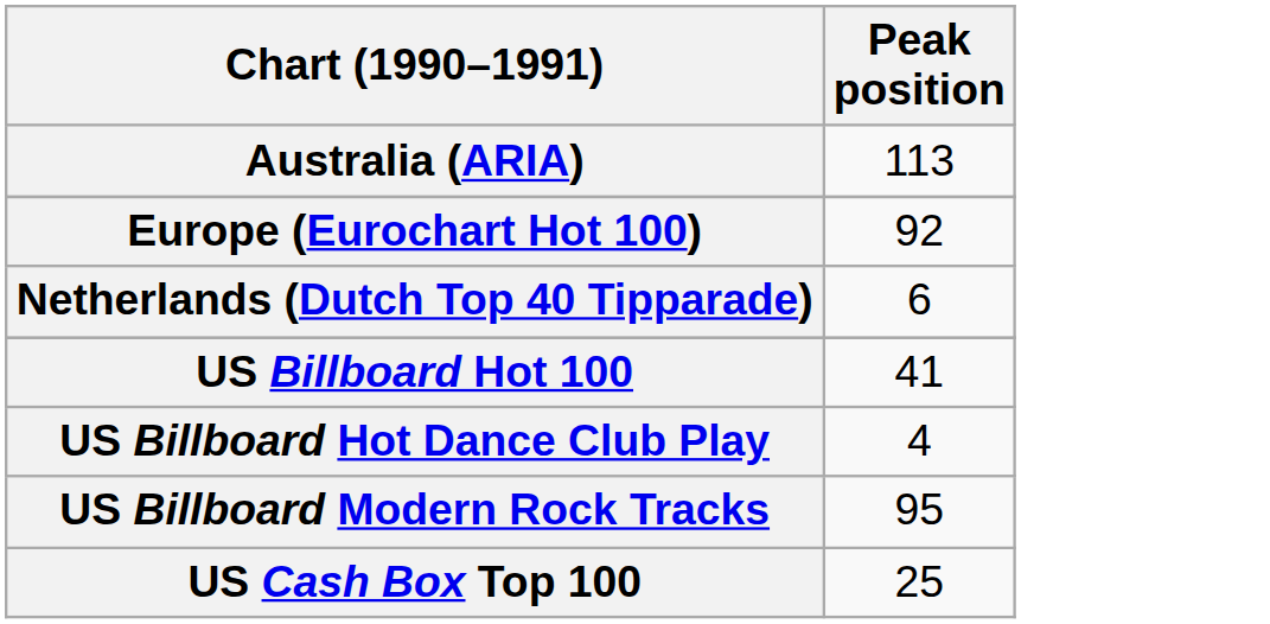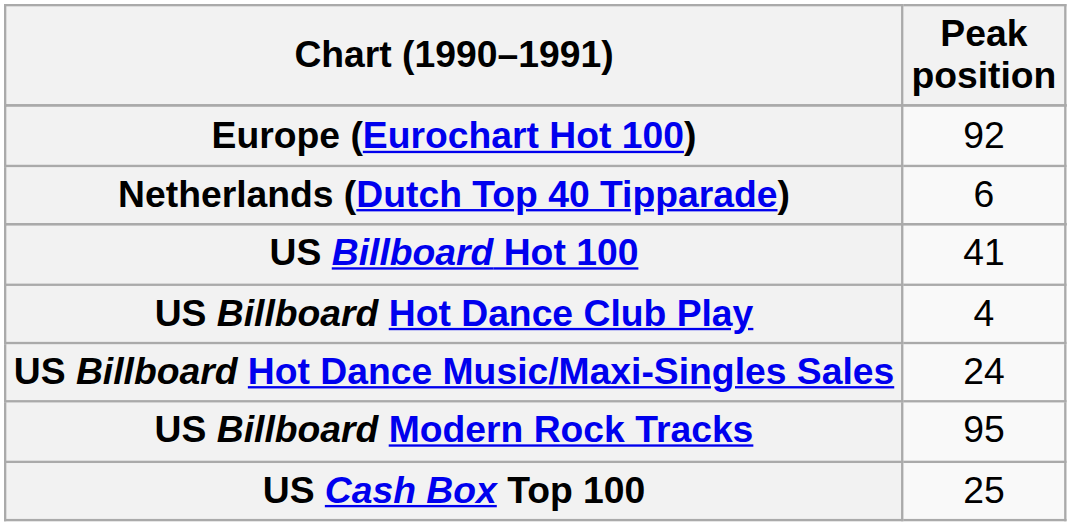 <table class="wikitable sortable plainrowheaders">
 <tr>
 <th scope="col">Chart (1990–1991)</th>
 <th scope="col">Peak<br>position</th>
-</tr>
-<tr>
-<th scope="row">Australia (<a href='#'>ARIA</a>)</th>
-<td align="center">113</td>
 </tr>
 <tr>
 </tr>
 <tr>
 <th scope="row">Europe (<a href='#'>Eurochart Hot 100</a>)</th>
 <td align="center">92</td>
 </tr>
 <tr>
 <th scope="row">Netherlands (<a href='#'>Dutch Top 40 Tipparade</a>)</th>
 <td align="center">6</td>
 </tr>
 <tr>
 </tr>
 <tr>
 </tr>
 <tr>
 <th scope="row">US <a href='#'><em>Billboard</em> Hot 100</a></th>
 <td align="center">41</td>
 </tr>
 <tr>
 <th scope="row">US <em>Billboard</em> <a href='#'>Hot Dance Club Play</a></th>
 <td align="center">4</td>
 </tr>
 <tr>
+<th scope="row">US <em>Billboard</em> <a href='#'>Hot Dance Music/Maxi-Singles Sales</a></th>
+<td align="center">24</td>
+</tr>
+<tr>
 <th scope="row">US <em>Billboard</em> <a href='#'>Modern Rock Tracks</a></th>
 <td align="center">95</td>
 </tr>
 <tr>
 <th scope="row">US <em><a href='#'>Cash Box</a></em> Top 100</th>
 <td align="center">25</td>
 </tr>
 </table>
